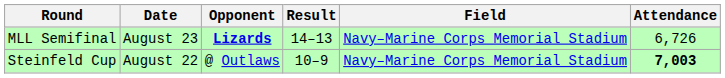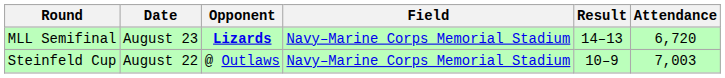 <table class="wikitable">
 <tr align="center">
 <th>Round</th>
 <th>Date</th>
 <th>Opponent</th>
+<th>Field</th>
 <th>Result</th>
-<th>Field</th>
 <th>Attendance</th>
 </tr>
 <tr align="center" bgcolor="bbffbb">
 <td>MLL Semifinal</td>
 <td>August 23</td>
 <td><strong><a href='#'>Lizards</a></strong></td>
+<td><a href='#'>Navy–Marine Corps Memorial Stadium</a></td>
 <td>14–13</td>
-<td><a href='#'>Navy–Marine Corps Memorial Stadium</a></td>
-<td>6,726</td>
+<td>6,720</td>
 </tr>
 <tr align="center" bgcolor="bbffbb">
 <td>Steinfeld Cup</td>
 <td>August 22</td>
 <td>@ <a href='#'>Outlaws</a></td>
+<td><a href='#'>Navy–Marine Corps Memorial Stadium</a></td>
 <td>10–9</td>
-<td><a href='#'>Navy–Marine Corps Memorial Stadium</a></td>
-<td><strong>7,003</strong></td>
+<td>7,003</td>
 </tr>
 </table>
